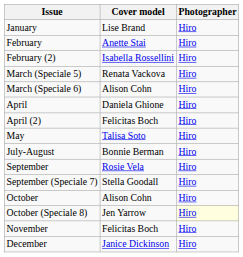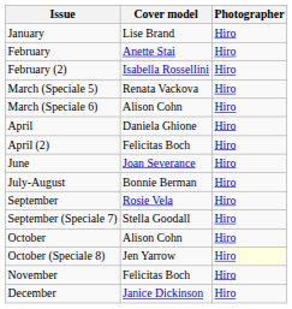 <table class="sortable wikitable">
 <tr>
 <th>Issue</th>
 <th>Cover model</th>
 <th>Photographer</th>
 </tr>
 <tr>
 <td>January</td>
 <td>Lise Brand</td>
 <td><a href='#'>Hiro</a></td>
 </tr>
 <tr>
 <td>February</td>
 <td><a href='#'>Anette Stai</a></td>
 <td><a href='#'>Hiro</a></td>
 </tr>
 <tr>
 <td>February (2)</td>
 <td><a href='#'>Isabella Rossellini</a></td>
 <td><a href='#'>Hiro</a></td>
 </tr>
 <tr>
 <td>March (Speciale 5)</td>
 <td>Renata Vackova</td>
 <td><a href='#'>Hiro</a></td>
 </tr>
 <tr>
 <td>March (Speciale 6)</td>
 <td>Alison Cohn</td>
 <td><a href='#'>Hiro</a></td>
 </tr>
 <tr>
 <td>April</td>
 <td>Daniela Ghione</td>
 <td><a href='#'>Hiro</a></td>
 </tr>
 <tr>
 <td>April (2)</td>
 <td>Felicitas Boch</td>
 <td><a href='#'>Hiro</a></td>
 </tr>
 <tr>
-<td>May</td>
-<td><a href='#'>Talisa Soto</a></td>
+<td>June</td>
+<td><a href='#'>Joan Severance</a></td>
 <td><a href='#'>Hiro</a></td>
 </tr>
 <tr>
 <td>July-August</td>
 <td>Bonnie Berman</td>
 <td><a href='#'>Hiro</a></td>
 </tr>
 <tr>
 <td>September</td>
 <td><a href='#'>Rosie Vela</a></td>
 <td><a href='#'>Hiro</a></td>
 </tr>
 <tr>
 <td>September (Speciale 7)</td>
 <td>Stella Goodall</td>
 <td><a href='#'>Hiro</a></td>
 </tr>
 <tr>
 <td>October</td>
 <td>Alison Cohn</td>
 <td><a href='#'>Hiro</a></td>
 </tr>
 <tr>
 <td>October (Speciale 8)</td>
 <td>Jen Yarrow</td>
 <td style="background: lightyellow;"><a href='#'>Hiro</a></td>
 </tr>
 <tr>
 <td>November</td>
 <td>Felicitas Boch</td>
 <td><a href='#'>Hiro</a></td>
 </tr>
 <tr>
 <td>December</td>
 <td><a href='#'>Janice Dickinson</a></td>
 <td><a href='#'>Hiro</a></td>
 </tr>
 </table>
